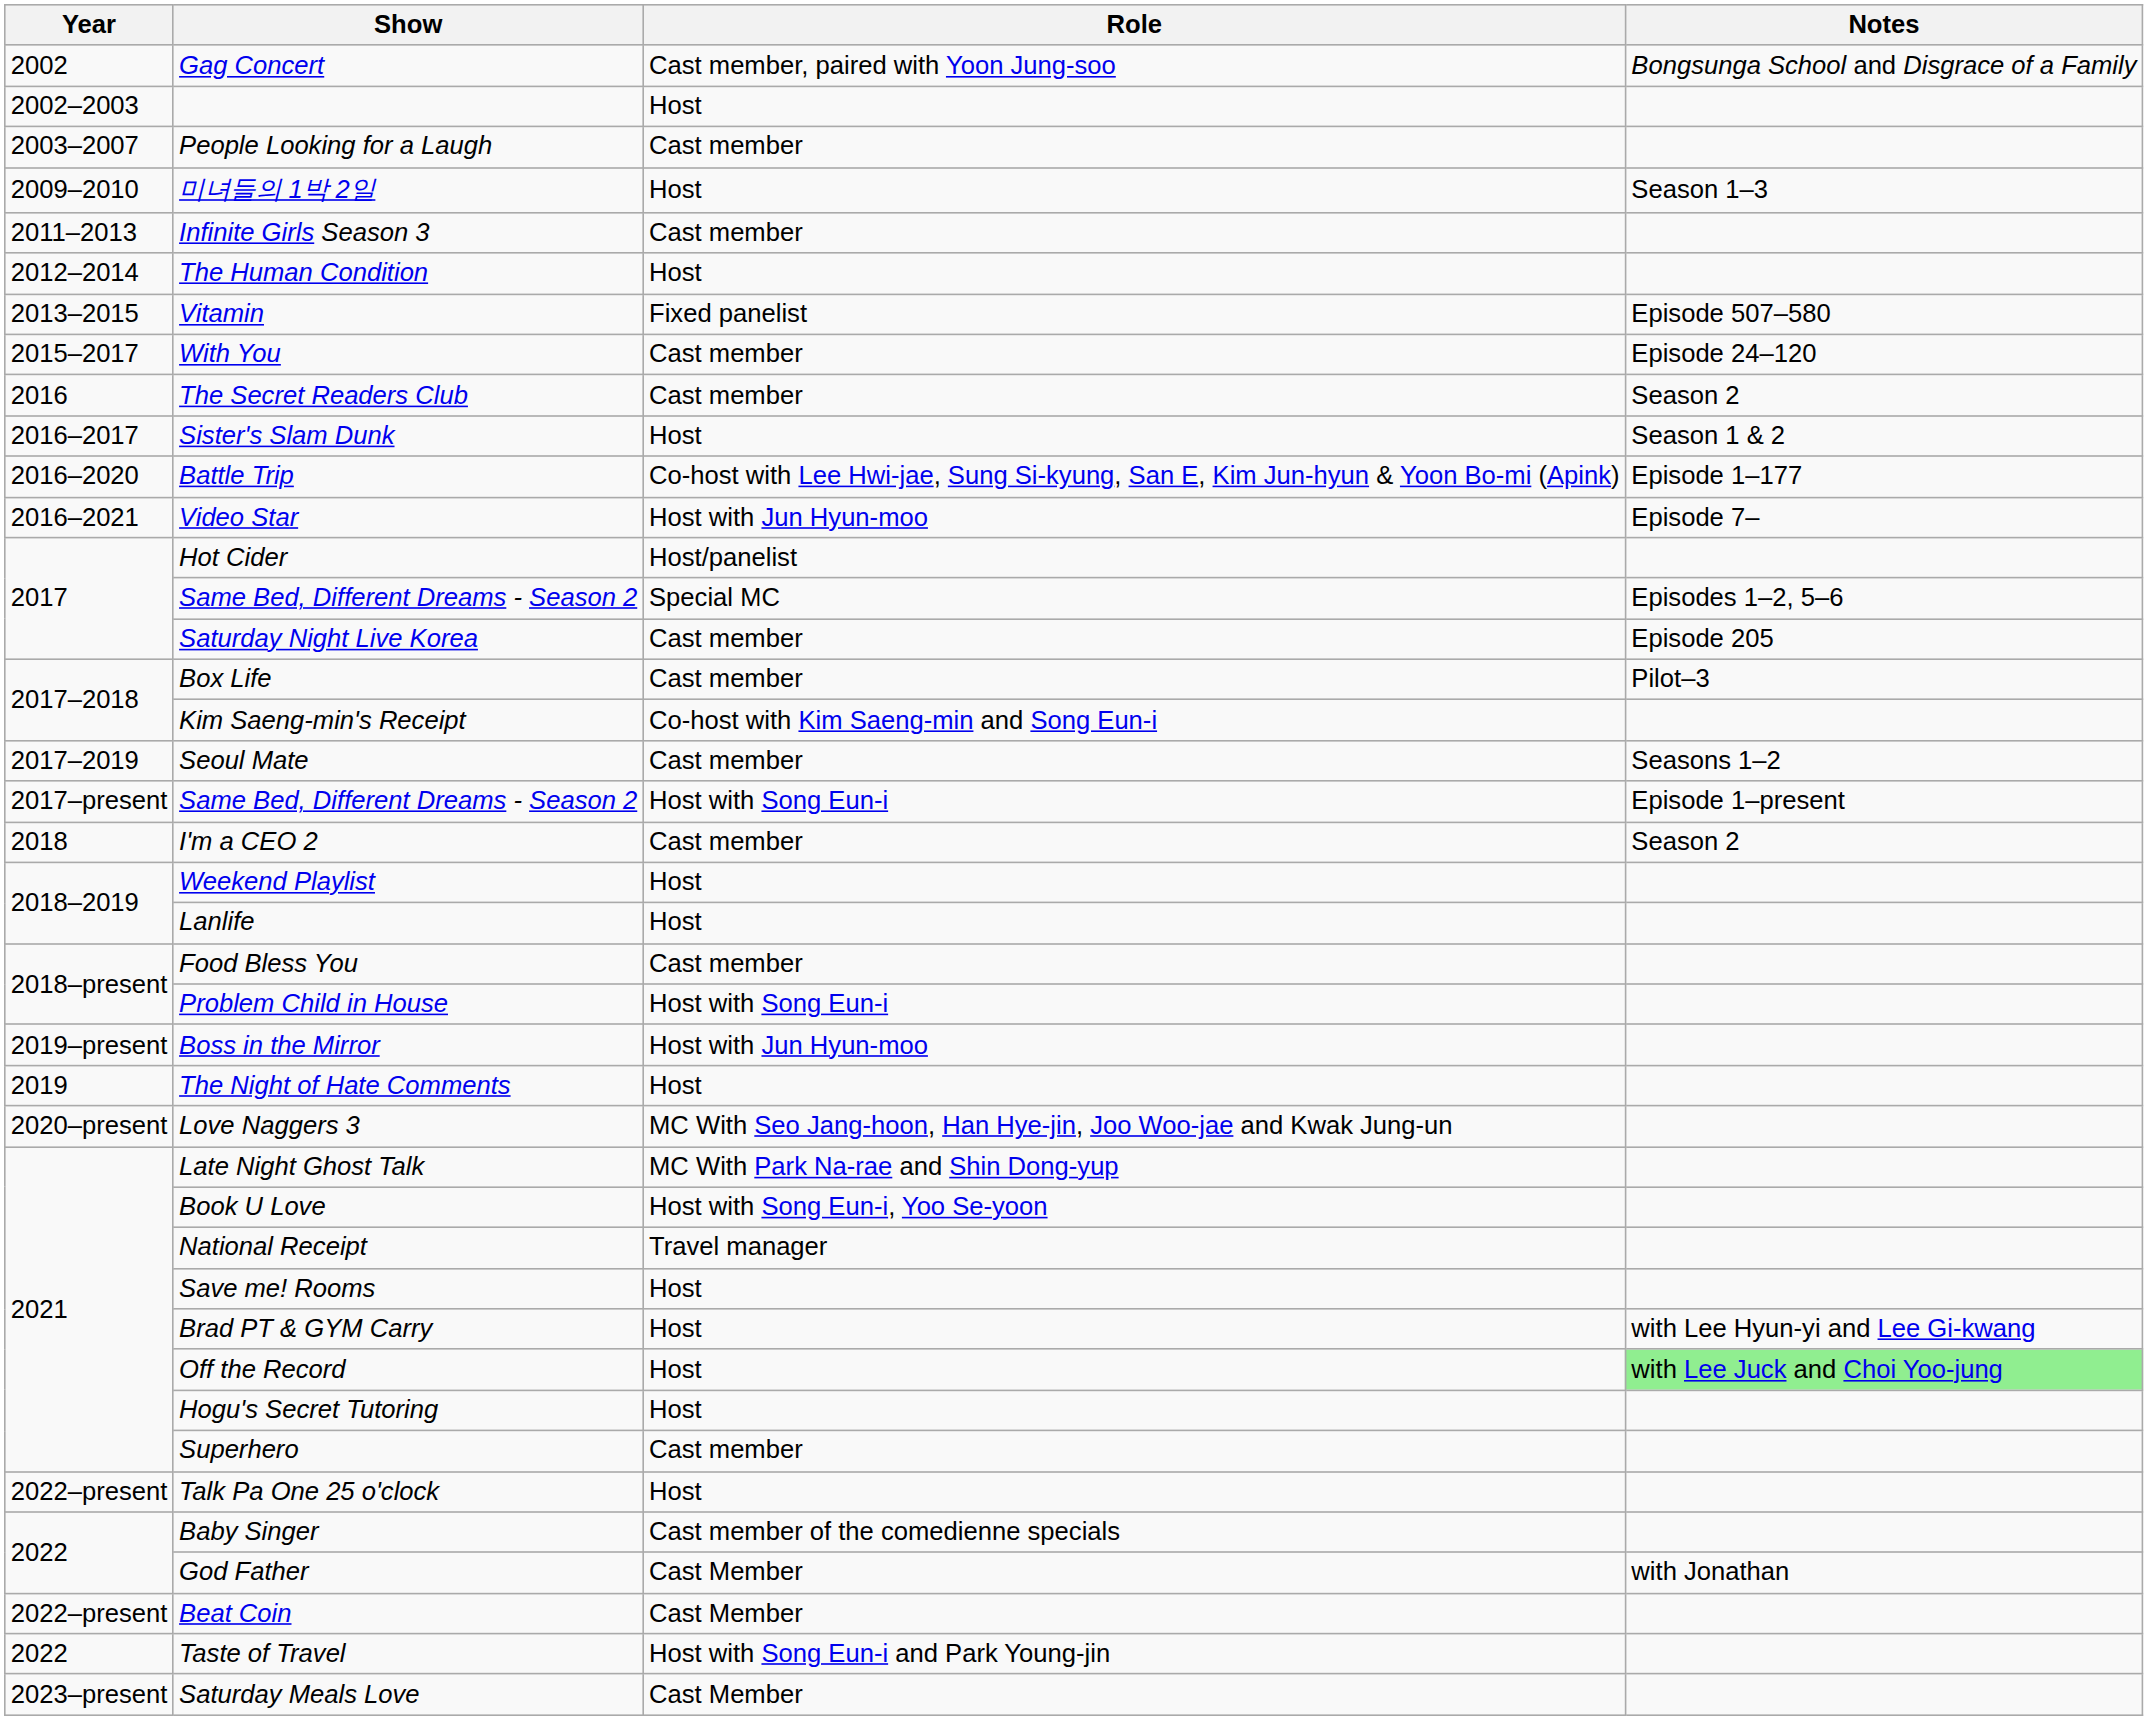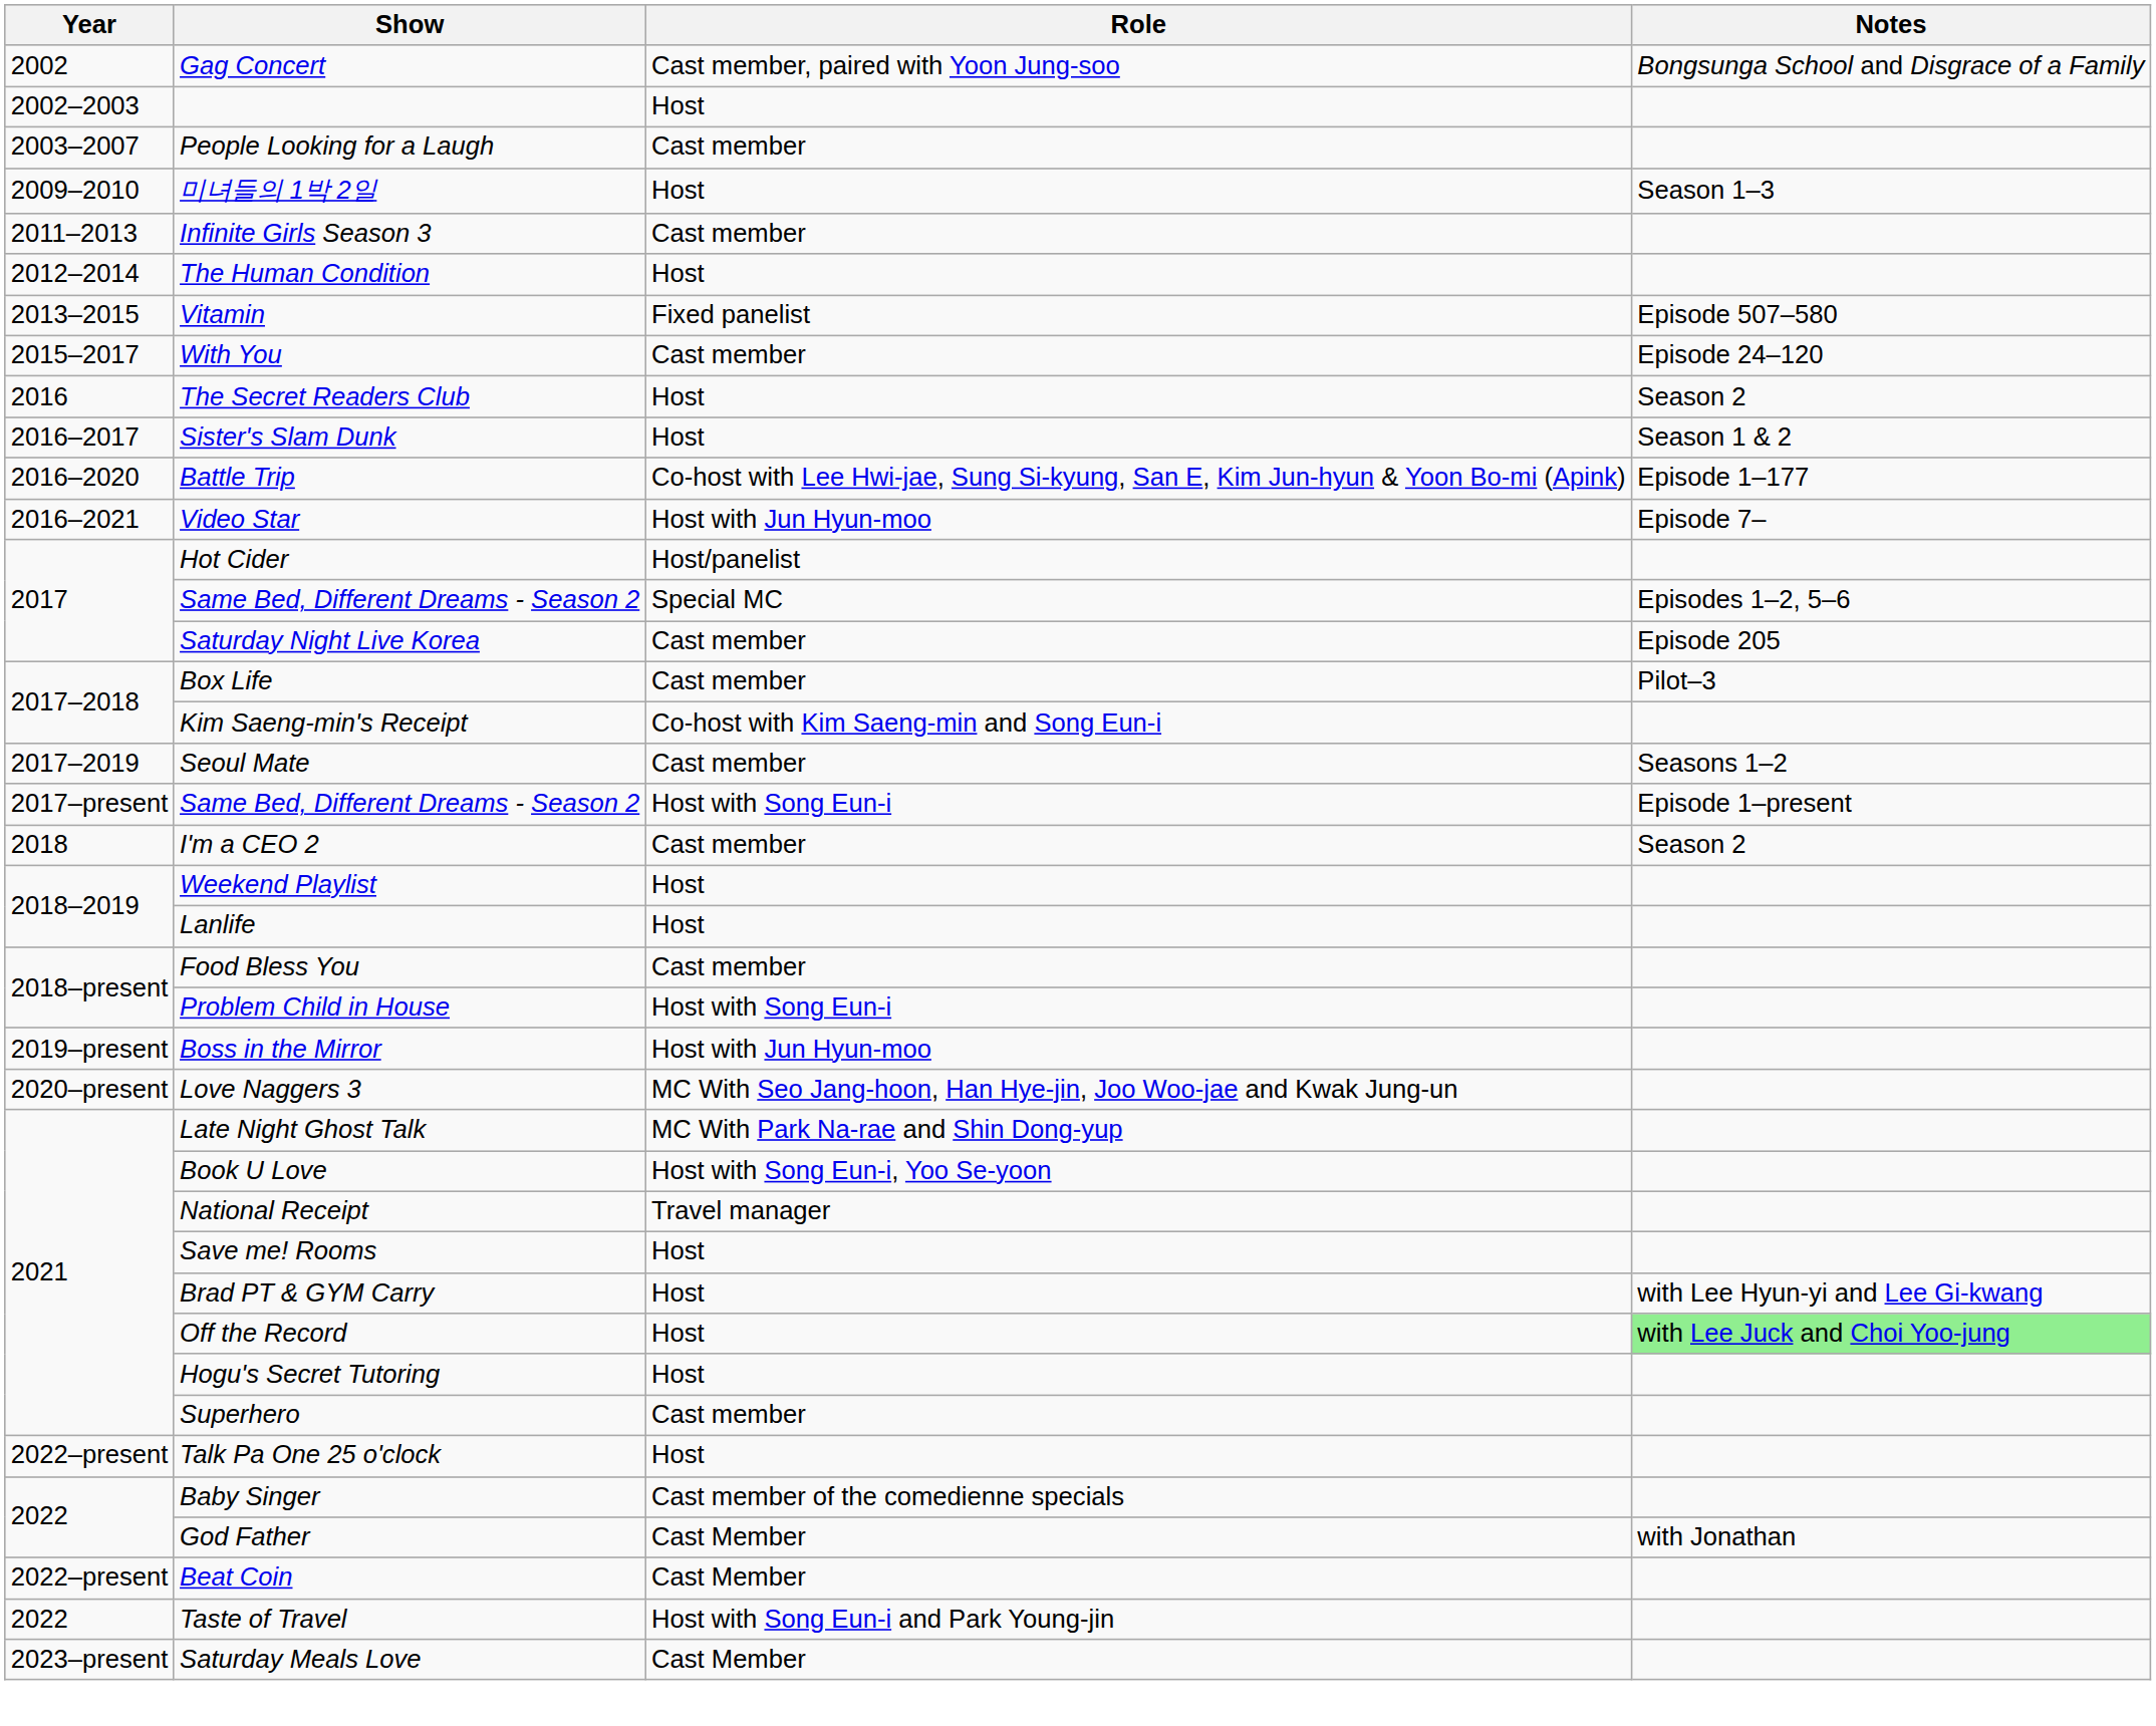 <table class="wikitable">
 <tr>
 <th>Year</th>
 <th>Show</th>
 <th>Role</th>
 <th>Notes</th>
 </tr>
 <tr>
 <td>2002</td>
 <td><em><a href='#'>Gag Concert</a></em></td>
 <td>Cast member, paired with <a href='#'>Yoon Jung-soo</a></td>
 <td><em>Bongsunga School</em> and <em>Disgrace of a Family</em></td>
 </tr>
 <tr>
 <td>2002–2003</td>
 <td><em></em></td>
 <td>Host</td>
 <td></td>
 </tr>
 <tr>
 <td>2003–2007</td>
 <td><em>People Looking for a Laugh</em></td>
 <td>Cast member</td>
 <td></td>
 </tr>
 <tr>
 <td>2009–2010</td>
 <td><em><a href='#'>미녀들의 1박 2일</a></em></td>
 <td>Host</td>
 <td>Season 1–3</td>
 </tr>
 <tr>
 <td>2011–2013</td>
 <td><em><a href='#'>Infinite Girls</a> Season 3</em></td>
 <td>Cast member</td>
 <td></td>
 </tr>
 <tr>
 <td>2012–2014</td>
 <td><em><a href='#'>The Human Condition</a></em></td>
 <td>Host</td>
 <td></td>
 </tr>
 <tr>
 <td>2013–2015</td>
 <td><em><a href='#'>Vitamin</a></em></td>
 <td>Fixed panelist</td>
 <td>Episode 507–580</td>
 </tr>
 <tr>
 <td>2015–2017</td>
 <td><em><a href='#'>With You</a></em></td>
 <td>Cast member</td>
 <td>Episode 24–120</td>
 </tr>
 <tr>
 <td>2016</td>
 <td><em><a href='#'>The Secret Readers Club</a></em></td>
-<td>Cast member</td>
+<td>Host</td>
 <td>Season 2</td>
 </tr>
 <tr>
 <td>2016–2017</td>
 <td><em><a href='#'>Sister's Slam Dunk</a></em></td>
 <td>Host</td>
 <td>Season 1 & 2</td>
 </tr>
 <tr>
 <td>2016–2020</td>
 <td><em><a href='#'>Battle Trip</a></em></td>
 <td>Co-host with <a href='#'>Lee Hwi-jae</a>, <a href='#'>Sung Si-kyung</a>, <a href='#'>San E</a>, <a href='#'>Kim Jun-hyun</a> & <a href='#'>Yoon Bo-mi</a> (<a href='#'>Apink</a>)</td>
 <td>Episode 1–177</td>
 </tr>
 <tr>
 <td>2016–2021</td>
 <td><em><a href='#'>Video Star</a></em></td>
 <td>Host with <a href='#'>Jun Hyun-moo</a></td>
 <td>Episode 7–</td>
 </tr>
 <tr>
 <td rowspan="3">2017</td>
 <td><em>Hot Cider</em></td>
 <td>Host/panelist</td>
 <td></td>
 </tr>
 <tr>
 <td><em><a href='#'>Same Bed, Different Dreams</a> - <a href='#'>Season 2</a></em></td>
 <td>Special MC</td>
 <td>Episodes 1–2, 5–6</td>
 </tr>
 <tr>
 <td><em><a href='#'>Saturday Night Live Korea</a></em></td>
 <td>Cast member</td>
 <td>Episode 205</td>
 </tr>
 <tr>
 <td rowspan="2">2017–2018</td>
 <td><em>Box Life</em></td>
 <td>Cast member</td>
 <td>Pilot–3</td>
 </tr>
 <tr>
 <td><em>Kim Saeng-min's Receipt</em></td>
 <td>Co-host with <a href='#'>Kim Saeng-min</a> and <a href='#'>Song Eun-i</a></td>
 <td></td>
 </tr>
 <tr>
 <td>2017–2019</td>
 <td><em>Seoul Mate</em></td>
 <td>Cast member</td>
 <td>Seasons 1–2</td>
 </tr>
 <tr>
 <td>2017–present</td>
 <td><em><a href='#'>Same Bed, Different Dreams</a> - <a href='#'>Season 2</a></em></td>
 <td>Host with <a href='#'>Song Eun-i</a></td>
 <td>Episode 1–present</td>
 </tr>
 <tr>
 <td>2018</td>
 <td><em>I'm a CEO 2</em></td>
 <td>Cast member</td>
 <td>Season 2</td>
 </tr>
 <tr>
 <td rowspan="2">2018–2019</td>
 <td><em><a href='#'>Weekend Playlist</a></em></td>
 <td>Host</td>
 <td></td>
 </tr>
 <tr>
 <td><em>Lanlife</em></td>
 <td>Host</td>
 <td></td>
 </tr>
 <tr>
 <td rowspan="2">2018–present</td>
 <td><em>Food Bless You</em></td>
 <td>Cast member</td>
 <td></td>
 </tr>
 <tr>
 <td><em><a href='#'>Problem Child in House</a></em></td>
 <td>Host with <a href='#'>Song Eun-i</a></td>
 <td></td>
 </tr>
 <tr>
 <td>2019–present</td>
 <td><em><a href='#'>Boss in the Mirror</a></em></td>
 <td>Host with <a href='#'>Jun Hyun-moo</a></td>
 <td></td>
 </tr>
 <tr>
-<td>2019</td>
-<td><em><a href='#'>The Night of Hate Comments</a></em></td>
-<td>Host</td>
-<td></td>
-</tr>
-<tr>
 <td>2020–present</td>
 <td><em>Love Naggers 3</em></td>
 <td>MC With <a href='#'>Seo Jang-hoon</a>, <a href='#'>Han Hye-jin</a>, <a href='#'>Joo Woo-jae</a> and Kwak Jung-un</td>
 <td></td>
 </tr>
 <tr>
 <td rowspan="8">2021</td>
 <td><em>Late Night Ghost Talk</em></td>
 <td>MC With <a href='#'>Park Na-rae</a> and <a href='#'>Shin Dong-yup</a></td>
 <td></td>
 </tr>
 <tr>
 <td><em>Book U Love</em></td>
 <td>Host with <a href='#'>Song Eun-i</a>, <a href='#'>Yoo Se-yoon</a></td>
 <td></td>
 </tr>
 <tr>
 <td><em>National Receipt</em></td>
 <td>Travel manager</td>
 <td></td>
 </tr>
 <tr>
 <td><em>Save me! Rooms</em></td>
 <td>Host</td>
 <td></td>
 </tr>
 <tr>
 <td><em>Brad PT & GYM Carry</em></td>
 <td>Host</td>
 <td>with Lee Hyun-yi and <a href='#'>Lee Gi-kwang</a></td>
 </tr>
 <tr>
 <td><em>Off the Record</em></td>
 <td>Host</td>
 <td style="background: lightgreen;">with <a href='#'>Lee Juck</a> and <a href='#'>Choi Yoo-jung</a></td>
 </tr>
 <tr>
 <td><em>Hogu's Secret Tutoring</em></td>
 <td>Host</td>
 <td></td>
 </tr>
 <tr>
 <td><em>Superhero</em></td>
 <td>Cast member</td>
 <td></td>
 </tr>
 <tr>
 <td>2022–present</td>
 <td><em>Talk Pa One 25 o'clock</em> </td>
 <td>Host</td>
 <td></td>
 </tr>
 <tr>
 <td rowspan="2">2022</td>
 <td><em>Baby Singer</em></td>
 <td>Cast member of the comedienne specials</td>
 <td></td>
 </tr>
 <tr>
 <td><em>God Father</em></td>
 <td>Cast Member</td>
 <td>with Jonathan</td>
 </tr>
 <tr>
 <td>2022–present</td>
 <td><em><a href='#'>Beat Coin</a></em></td>
 <td>Cast Member</td>
 <td></td>
 </tr>
 <tr>
 <td>2022</td>
 <td><em>Taste of Travel</em></td>
 <td>Host with <a href='#'>Song Eun-i</a> and Park Young-jin</td>
 <td></td>
 </tr>
 <tr>
 <td>2023–present</td>
 <td><em>Saturday Meals Love</em> </td>
 <td>Cast Member</td>
 <td></td>
 </tr>
 </table>
